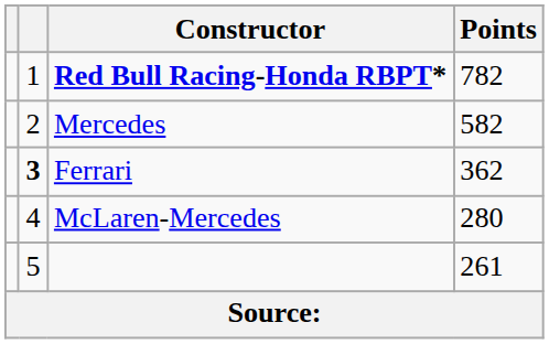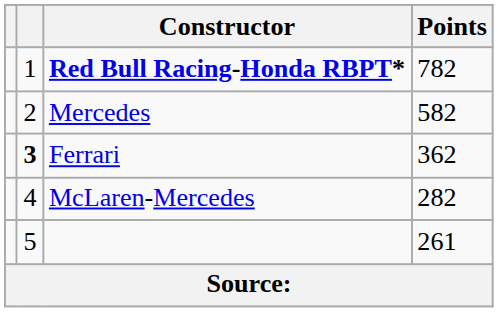 <table class="wikitable" style="font-size: 85%;">
 <tr>
 <th scope="col"></th>
 <th scope="col"></th>
 <th scope="col">Constructor</th>
 <th scope="col">Points</th>
 </tr>
 <tr>
 <td align="left"></td>
 <td align="center">1</td>
 <td> <strong><a href='#'>Red Bull Racing</a>-<a href='#'>Honda RBPT</a>*</strong></td>
 <td align="left">782</td>
 </tr>
 <tr>
 <td align="left"></td>
 <td align="center">2</td>
 <td> <a href='#'>Mercedes</a></td>
 <td align="left">582</td>
 </tr>
 <tr>
 <td align="left"></td>
 <td align="center"><strong>3</strong></td>
 <td> <a href='#'>Ferrari</a></td>
 <td align="left">362</td>
 </tr>
 <tr>
 <td align="left"></td>
 <td align="center">4</td>
 <td> <a href='#'>McLaren</a>-<a href='#'>Mercedes</a></td>
-<td align="left">280</td>
+<td align="left">282</td>
 </tr>
 <tr>
 <td align="left"></td>
 <td align="center">5</td>
 <td></td>
 <td align="left">261</td>
 </tr>
 <tr>
 <th colspan=4>Source:</th>
 </tr>
 </table>
